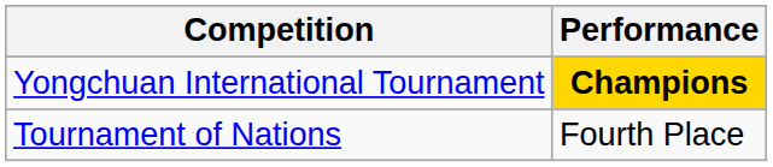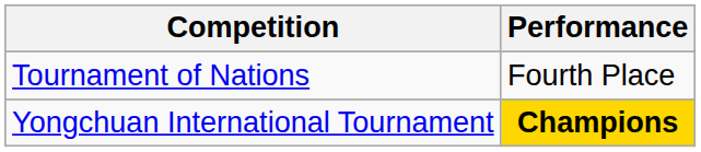 <table class="wikitable">
 <tr>
 <th>Competition</th>
 <th>Performance</th>
 </tr>
 <tr>
+<td><a href='#'>Tournament of Nations</a></td>
+<td>Fourth Place</td>
+</tr>
+<tr>
 <td><a href='#'>Yongchuan International Tournament</a></td>
 <td align=center bgcolor=gold><strong>Champions</strong></td>
 </tr>
-<tr>
-<td><a href='#'>Tournament of Nations</a></td>
-<td>Fourth Place</td>
-</tr>
 </table>
